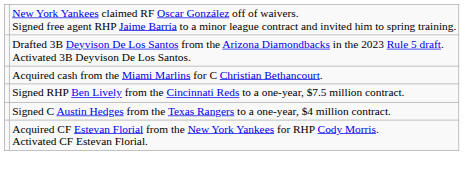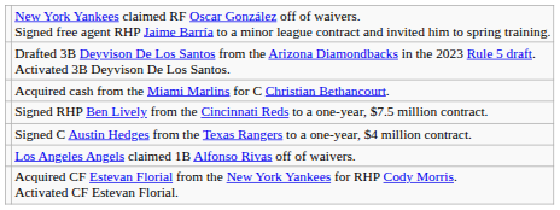 <table class="wikitable">
 <tr>
 <td></td>
 <td><a href='#'>New York Yankees</a> claimed RF <a href='#'>Oscar González</a> off of waivers.<br>Signed free agent RHP <a href='#'>Jaime Barría</a> to a minor league contract and invited him to spring training.</td>
 </tr>
 <tr>
 <td></td>
 <td>Drafted 3B <a href='#'>Deyvison De Los Santos</a> from the <a href='#'>Arizona Diamondbacks</a> in the 2023 <a href='#'>Rule 5 draft</a>.<br>Activated 3B Deyvison De Los Santos.</td>
 </tr>
 <tr>
 <td></td>
 <td>Acquired cash from the <a href='#'>Miami Marlins</a> for C <a href='#'>Christian Bethancourt</a>.</td>
 </tr>
 <tr>
 <td></td>
 <td>Signed RHP <a href='#'>Ben Lively</a> from the <a href='#'>Cincinnati Reds</a> to a one-year, $7.5 million contract.</td>
 </tr>
 <tr>
 <td></td>
 <td>Signed C <a href='#'>Austin Hedges</a> from the <a href='#'>Texas Rangers</a> to a one-year, $4 million contract.</td>
 </tr>
 <tr>
 <td></td>
+<td><a href='#'>Los Angeles Angels</a> claimed 1B <a href='#'>Alfonso Rivas</a> off of waivers.</td>
+</tr>
+<tr>
+<td></td>
 <td>Acquired CF <a href='#'>Estevan Florial</a> from the <a href='#'>New York Yankees</a> for RHP <a href='#'>Cody Morris</a>.<br>Activated CF Estevan Florial.</td>
 </tr>
 </table>
